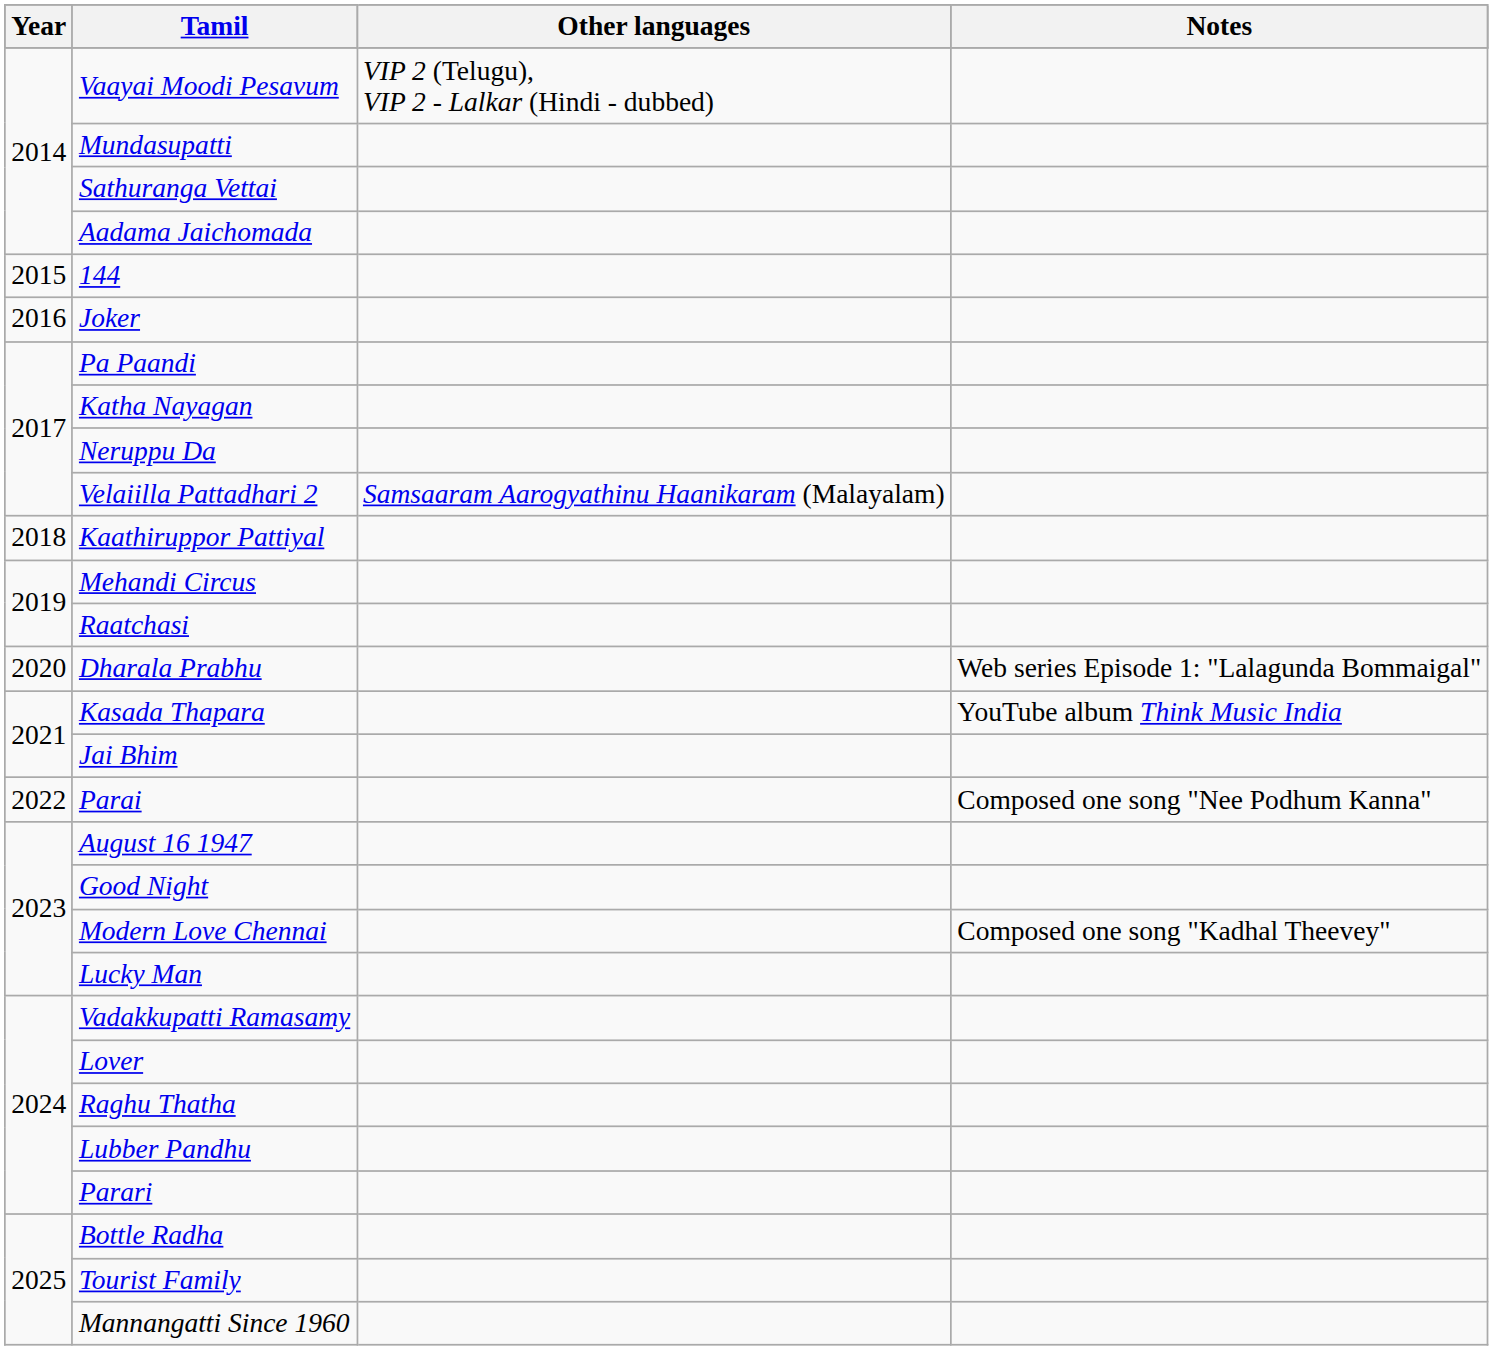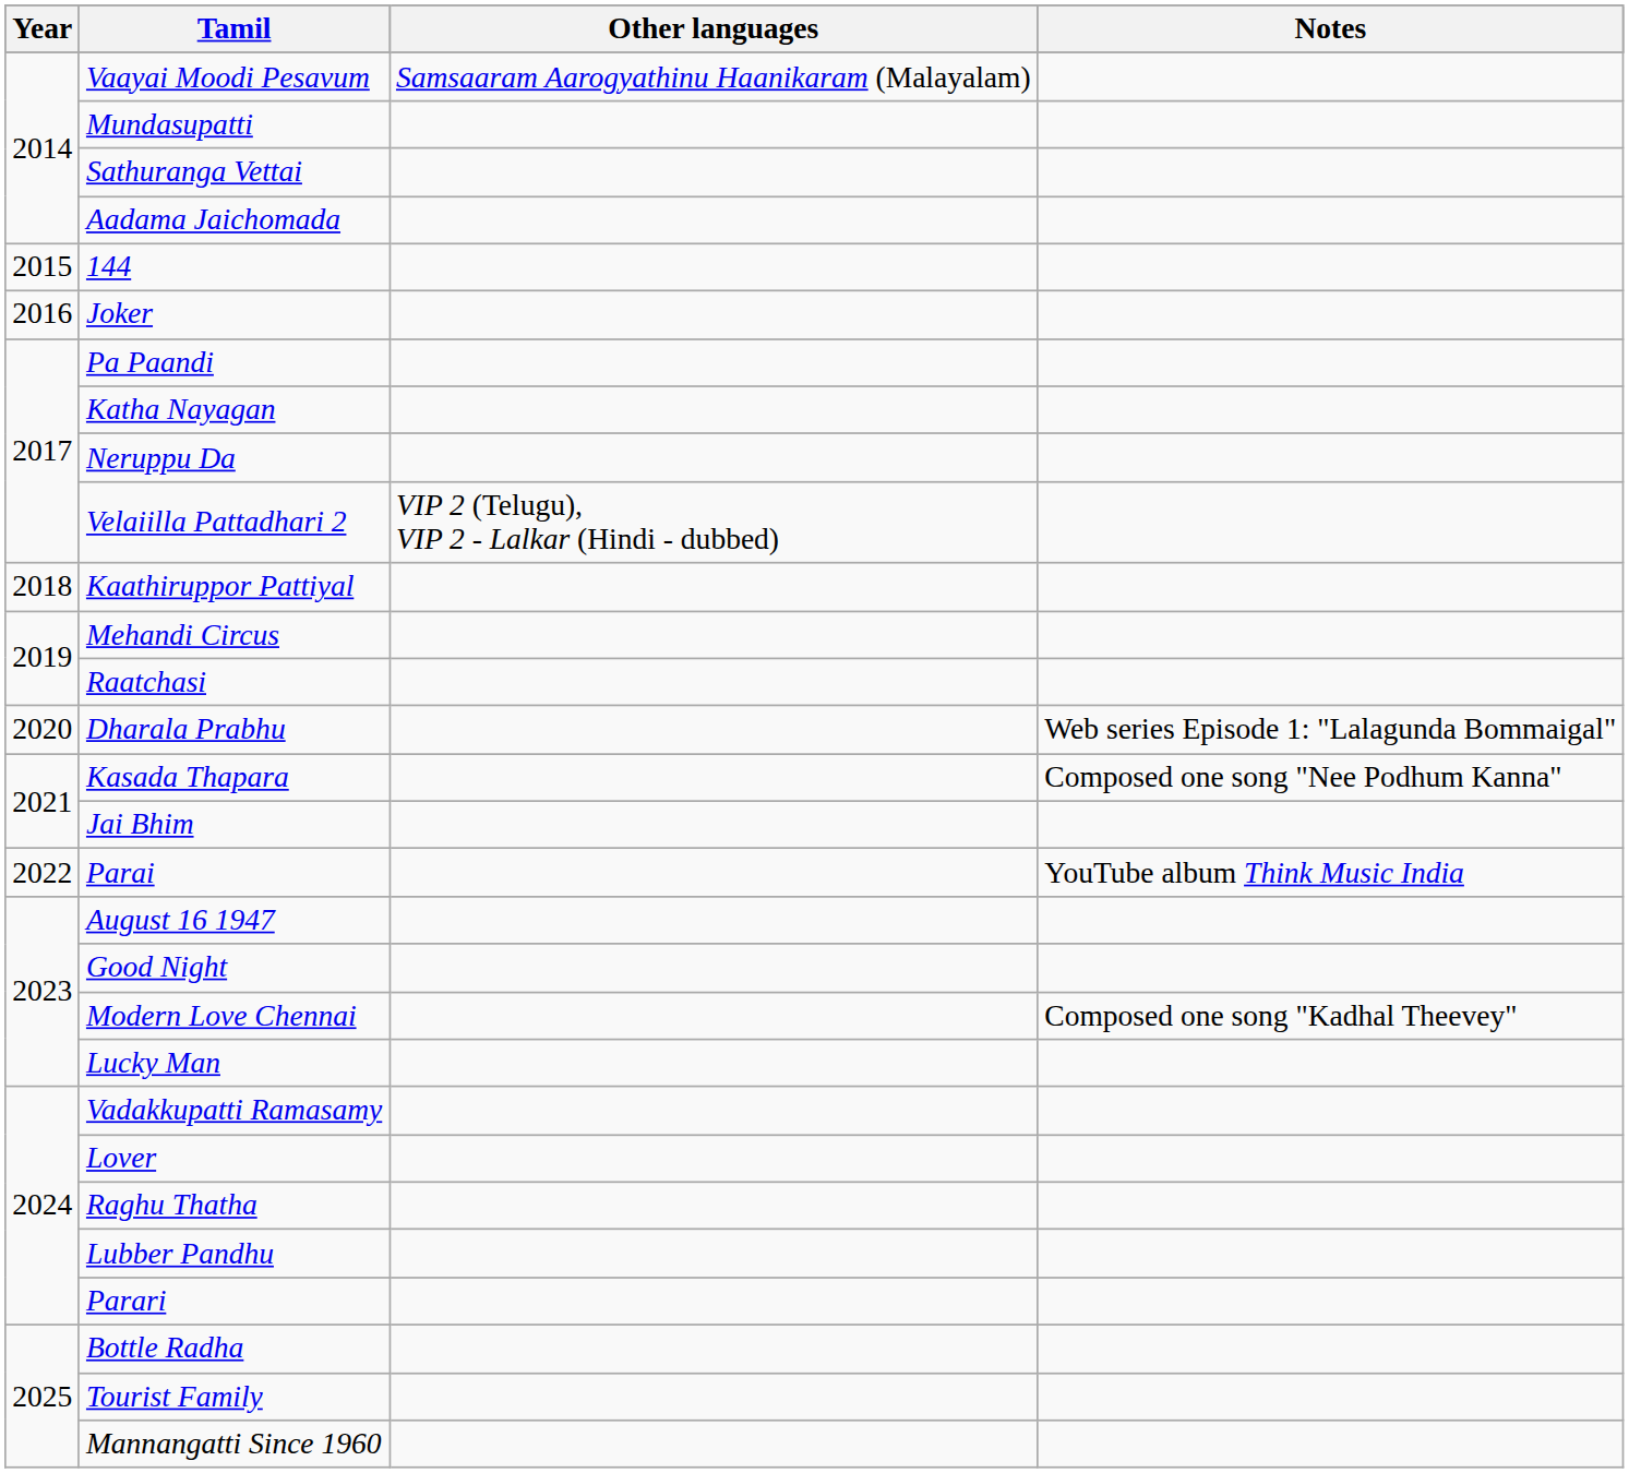 <table class="wikitable">
 <tr style="background:#292929; text-align:left;">
 <th>Year</th>
 <th><a href='#'>Tamil</a></th>
 <th>Other languages</th>
 <th>Notes</th>
 </tr>
 <tr>
 <td rowspan="4">2014</td>
 <td><em><a href='#'>Vaayai Moodi Pesavum</a></em></td>
-<td><em>VIP 2</em> (Telugu),<br><em>VIP 2 - Lalkar</em> (Hindi - dubbed)</td>
+<td><em><a href='#'>Samsaaram Aarogyathinu Haanikaram</a></em> (Malayalam)</td>
 <td></td>
 </tr>
 <tr>
 <td><em><a href='#'>Mundasupatti</a></em></td>
 <td></td>
 <td></td>
 </tr>
 <tr>
 <td><em><a href='#'>Sathuranga Vettai</a></em></td>
 <td></td>
 <td></td>
 </tr>
 <tr>
 <td><em><a href='#'>Aadama Jaichomada</a></em></td>
 <td></td>
 <td></td>
 </tr>
 <tr>
 <td>2015</td>
 <td><em><a href='#'>144</a></em></td>
 <td></td>
 <td></td>
 </tr>
 <tr>
 <td>2016</td>
 <td><em><a href='#'>Joker</a></em></td>
 <td></td>
 <td></td>
 </tr>
 <tr>
 <td rowspan="4">2017</td>
 <td><em><a href='#'>Pa Paandi</a></em></td>
 <td></td>
 <td></td>
 </tr>
 <tr>
 <td><em><a href='#'>Katha Nayagan</a></em></td>
 <td></td>
 <td></td>
 </tr>
 <tr>
 <td><em><a href='#'>Neruppu Da</a></em></td>
 <td></td>
 <td></td>
 </tr>
 <tr>
 <td><em><a href='#'>Velaiilla Pattadhari 2</a></em></td>
-<td><em><a href='#'>Samsaaram Aarogyathinu Haanikaram</a></em> (Malayalam)</td>
+<td><em>VIP 2</em> (Telugu),<br><em>VIP 2 - Lalkar</em> (Hindi - dubbed)</td>
 <td></td>
 </tr>
 <tr>
 <td rowspan="1">2018</td>
 <td><em><a href='#'>Kaathiruppor Pattiyal</a></em></td>
 <td></td>
 <td></td>
 </tr>
 <tr>
 <td rowspan="2">2019</td>
 <td><em><a href='#'>Mehandi Circus</a></em></td>
 <td></td>
 <td></td>
 </tr>
 <tr>
 <td><em><a href='#'>Raatchasi</a></em></td>
 <td></td>
 <td></td>
 </tr>
 <tr>
 <td rowspan="1">2020</td>
 <td><em><a href='#'>Dharala Prabhu</a></em></td>
 <td></td>
 <td>Web series Episode 1: "Lalagunda Bommaigal"</td>
 </tr>
 <tr>
 <td rowspan="2">2021</td>
 <td><em><a href='#'>Kasada Thapara</a></em></td>
 <td></td>
-<td>YouTube album<em> <a href='#'>Think Music India</a> </em></td>
+<td>Composed one song "Nee Podhum Kanna"</td>
 </tr>
 <tr>
 <td><em><a href='#'>Jai Bhim</a></em></td>
 <td></td>
 <td></td>
 </tr>
 <tr>
 <td>2022</td>
 <td><em> <a href='#'>Parai</a> </em></td>
 <td></td>
-<td>Composed one song "Nee Podhum Kanna"</td>
+<td>YouTube album<em> <a href='#'>Think Music India</a> </em></td>
 </tr>
 <tr>
 <td rowspan="4">2023</td>
 <td><em> <a href='#'>August 16 1947</a> </em></td>
 <td></td>
 <td></td>
 </tr>
 <tr>
 <td><em><a href='#'>Good Night</a></em></td>
 <td></td>
 <td></td>
 </tr>
 <tr>
 <td><em><a href='#'>Modern Love Chennai</a></em></td>
 <td></td>
 <td>Composed one song "Kadhal Theevey"</td>
 </tr>
 <tr>
 <td><em><a href='#'>Lucky Man</a></em></td>
 <td></td>
 <td></td>
 </tr>
 <tr>
 <td rowspan="5">2024</td>
 <td><em><a href='#'>Vadakkupatti Ramasamy</a></em></td>
 <td></td>
 <td></td>
 </tr>
 <tr>
 <td><em><a href='#'>Lover</a></em></td>
 <td></td>
 <td></td>
 </tr>
 <tr>
 <td><em><a href='#'>Raghu Thatha</a></em></td>
 <td></td>
 <td></td>
 </tr>
 <tr>
 <td><em><a href='#'>Lubber Pandhu</a></em></td>
 <td></td>
 <td></td>
 </tr>
 <tr>
 <td><a href='#'><em>Parari</em></a></td>
 <td></td>
 </tr>
 <tr>
 <td rowspan="3">2025</td>
 <td><em><a href='#'>Bottle Radha</a></em></td>
 <td></td>
 <td></td>
 </tr>
 <tr>
 <td><em><a href='#'>Tourist Family</a></em></td>
 <td></td>
 <td></td>
 </tr>
 <tr>
 <td><em>Mannangatti Since 1960</em></td>
 <td></td>
 <td></td>
 </tr>
 </table>
